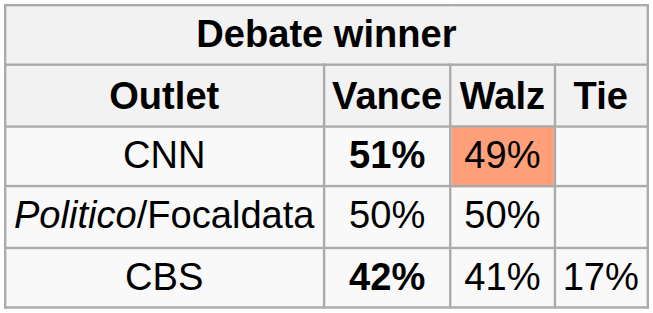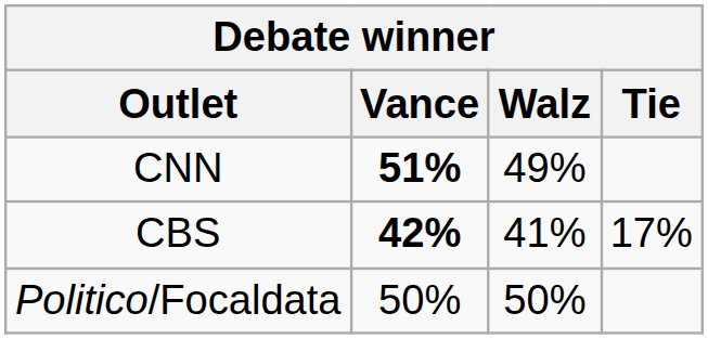 <table class="wikitable sortable floatright" style="text-align:center;">
 <tr>
 <th Winner; colspan = 4>Debate winner</th>
 </tr>
 <tr>
 <th>Outlet</th>
 <th>Vance</th>
 <th>Walz</th>
 <th>Tie</th>
 </tr>
 <tr>
 <td>CNN</td>
 <td><strong>51%</strong></td>
-<td style="background: lightsalmon;">49%</td>
-<td></td>
-</tr>
-<tr>
-<td><em>Politico</em>/Focaldata</td>
-<td>50%</td>
-<td>50%</td>
+<td>49%</td>
 <td></td>
 </tr>
 <tr>
 <td>CBS</td>
 <td><strong>42%</strong></td>
 <td>41%</td>
 <td>17%</td>
 </tr>
+<tr>
+<td><em>Politico</em>/Focaldata</td>
+<td>50%</td>
+<td>50%</td>
+<td></td>
+</tr>
 </table>
